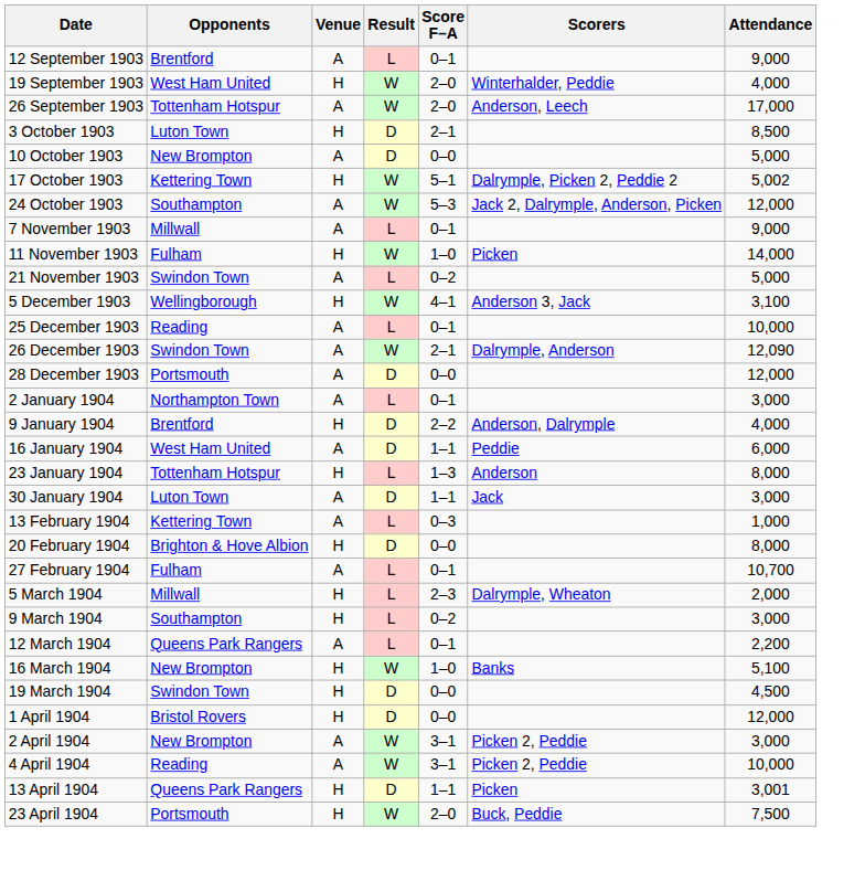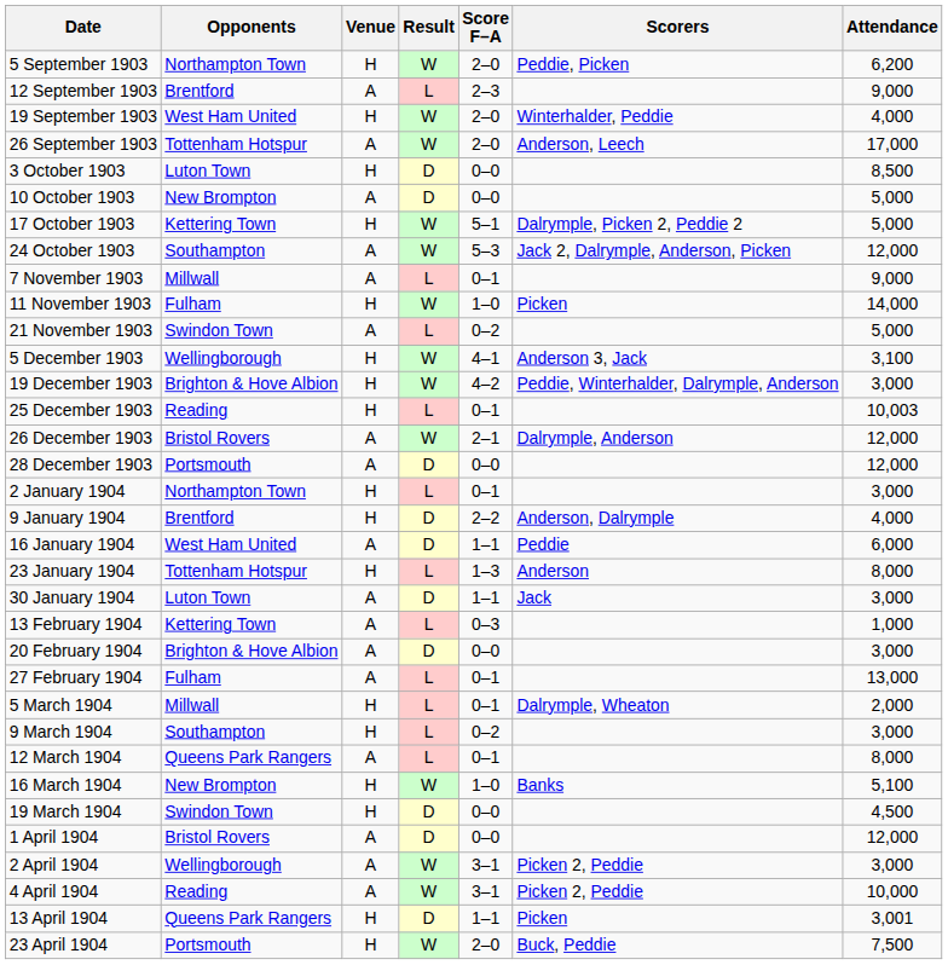 <table class="wikitable plainrowheaders" style="text-align:center">
 <tr>
 <th scope="col">Date</th>
 <th scope="col">Opponents</th>
 <th scope="col">Venue</th>
 <th scope="col">Result</th>
 <th scope="col">Score<br>F–A</th>
 <th scope="col">Scorers</th>
 <th scope="col">Attendance</th>
 </tr>
 <tr>
+<td align="left">5 September 1903</td>
+<td align="left"><a href='#'>Northampton Town</a></td>
+<td>H</td>
+<td style="background-color:#CCFFCC">W</td>
+<td>2–0</td>
+<td align="left"><a href='#'>Peddie</a>, <a href='#'>Picken</a></td>
+<td>6,200</td>
+</tr>
+<tr>
 <td align="left">12 September 1903</td>
 <td align="left"><a href='#'>Brentford</a></td>
 <td>A</td>
 <td style="background-color:#FFCCCC">L</td>
-<td>0–1</td>
+<td>2–3</td>
 <td align="left"></td>
 <td>9,000</td>
 </tr>
 <tr>
 <td align="left">19 September 1903</td>
 <td align="left"><a href='#'>West Ham United</a></td>
 <td>H</td>
 <td style="background-color:#CCFFCC">W</td>
 <td>2–0</td>
 <td align="left"><a href='#'>Winterhalder</a>, <a href='#'>Peddie</a></td>
 <td>4,000</td>
 </tr>
 <tr>
 <td align="left">26 September 1903</td>
 <td align="left"><a href='#'>Tottenham Hotspur</a></td>
 <td>A</td>
 <td style="background-color:#CCFFCC">W</td>
 <td>2–0</td>
 <td align="left"><a href='#'>Anderson</a>, <a href='#'>Leech</a></td>
 <td>17,000</td>
 </tr>
 <tr>
 <td align="left">3 October 1903</td>
 <td align="left"><a href='#'>Luton Town</a></td>
 <td>H</td>
 <td style="background-color:#FFFFCC">D</td>
-<td>2–1</td>
+<td>0–0</td>
 <td align="left"></td>
 <td>8,500</td>
 </tr>
 <tr>
 <td align="left">10 October 1903</td>
 <td align="left"><a href='#'>New Brompton</a></td>
 <td>A</td>
 <td style="background-color:#FFFFCC">D</td>
 <td>0–0</td>
 <td align="left"></td>
 <td>5,000</td>
 </tr>
 <tr>
 <td align="left">17 October 1903</td>
 <td align="left"><a href='#'>Kettering Town</a></td>
 <td>H</td>
 <td style="background-color:#CCFFCC">W</td>
 <td>5–1</td>
 <td align="left"><a href='#'>Dalrymple</a>, <a href='#'>Picken</a> 2, <a href='#'>Peddie</a> 2</td>
-<td>5,002</td>
+<td>5,000</td>
 </tr>
 <tr>
 <td align="left">24 October 1903</td>
 <td align="left"><a href='#'>Southampton</a></td>
 <td>A</td>
 <td style="background-color:#CCFFCC">W</td>
 <td>5–3</td>
 <td align="left"><a href='#'>Jack</a> 2, <a href='#'>Dalrymple</a>, <a href='#'>Anderson</a>, <a href='#'>Picken</a></td>
 <td>12,000</td>
 </tr>
 <tr>
 <td align="left">7 November 1903</td>
 <td align="left"><a href='#'>Millwall</a></td>
 <td>A</td>
 <td style="background-color:#FFCCCC">L</td>
 <td>0–1</td>
 <td align="left"></td>
 <td>9,000</td>
 </tr>
 <tr>
 <td align="left">11 November 1903</td>
 <td align="left"><a href='#'>Fulham</a></td>
 <td>H</td>
 <td style="background-color:#CCFFCC">W</td>
 <td>1–0</td>
 <td align="left"><a href='#'>Picken</a></td>
 <td>14,000</td>
 </tr>
 <tr>
 <td align="left">21 November 1903</td>
 <td align="left"><a href='#'>Swindon Town</a></td>
 <td>A</td>
 <td style="background-color:#FFCCCC">L</td>
 <td>0–2</td>
 <td align="left"></td>
 <td>5,000</td>
 </tr>
 <tr>
 <td align="left">5 December 1903</td>
 <td align="left"><a href='#'>Wellingborough</a></td>
 <td>H</td>
 <td style="background-color:#CCFFCC">W</td>
 <td>4–1</td>
 <td align="left"><a href='#'>Anderson</a> 3, <a href='#'>Jack</a></td>
 <td>3,100</td>
 </tr>
 <tr>
+<td align="left">19 December 1903</td>
+<td align="left"><a href='#'>Brighton & Hove Albion</a></td>
+<td>H</td>
+<td style="background-color:#CCFFCC">W</td>
+<td>4–2</td>
+<td align="left"><a href='#'>Peddie</a>, <a href='#'>Winterhalder</a>, <a href='#'>Dalrymple</a>, <a href='#'>Anderson</a></td>
+<td>3,000</td>
+</tr>
+<tr>
 <td align="left">25 December 1903</td>
 <td align="left"><a href='#'>Reading</a></td>
-<td>A</td>
+<td>H</td>
 <td style="background-color:#FFCCCC">L</td>
 <td>0–1</td>
 <td align="left"></td>
-<td>10,000</td>
+<td>10,003</td>
 </tr>
 <tr>
 <td align="left">26 December 1903</td>
-<td align="left"><a href='#'>Swindon Town</a></td>
+<td align="left"><a href='#'>Bristol Rovers</a></td>
 <td>A</td>
 <td style="background-color:#CCFFCC">W</td>
 <td>2–1</td>
 <td align="left"><a href='#'>Dalrymple</a>, <a href='#'>Anderson</a></td>
-<td>12,090</td>
+<td>12,000</td>
 </tr>
 <tr>
 <td align="left">28 December 1903</td>
 <td align="left"><a href='#'>Portsmouth</a></td>
 <td>A</td>
 <td style="background-color:#FFFFCC">D</td>
 <td>0–0</td>
 <td align="left"></td>
 <td>12,000</td>
 </tr>
 <tr>
 <td align="left">2 January 1904</td>
 <td align="left"><a href='#'>Northampton Town</a></td>
-<td>A</td>
+<td>H</td>
 <td style="background-color:#FFCCCC">L</td>
 <td>0–1</td>
 <td align="left"></td>
 <td>3,000</td>
 </tr>
 <tr>
 <td align="left">9 January 1904</td>
 <td align="left"><a href='#'>Brentford</a></td>
 <td>H</td>
 <td style="background-color:#FFFFCC">D</td>
 <td>2–2</td>
 <td align="left"><a href='#'>Anderson</a>, <a href='#'>Dalrymple</a></td>
 <td>4,000</td>
 </tr>
 <tr>
 <td align="left">16 January 1904</td>
 <td align="left"><a href='#'>West Ham United</a></td>
 <td>A</td>
 <td style="background-color:#FFFFCC">D</td>
 <td>1–1</td>
 <td align="left"><a href='#'>Peddie</a></td>
 <td>6,000</td>
 </tr>
 <tr>
 <td align="left">23 January 1904</td>
 <td align="left"><a href='#'>Tottenham Hotspur</a></td>
 <td>H</td>
 <td style="background-color:#FFCCCC">L</td>
 <td>1–3</td>
 <td align="left"><a href='#'>Anderson</a></td>
 <td>8,000</td>
 </tr>
 <tr>
 <td align="left">30 January 1904</td>
 <td align="left"><a href='#'>Luton Town</a></td>
 <td>A</td>
 <td style="background-color:#FFFFCC">D</td>
 <td>1–1</td>
 <td align="left"><a href='#'>Jack</a></td>
 <td>3,000</td>
 </tr>
 <tr>
 <td align="left">13 February 1904</td>
 <td align="left"><a href='#'>Kettering Town</a></td>
 <td>A</td>
 <td style="background-color:#FFCCCC">L</td>
 <td>0–3</td>
 <td align="left"></td>
 <td>1,000</td>
 </tr>
 <tr>
 <td align="left">20 February 1904</td>
 <td align="left"><a href='#'>Brighton & Hove Albion</a></td>
-<td>H</td>
+<td>A</td>
 <td style="background-color:#FFFFCC">D</td>
 <td>0–0</td>
 <td align="left"></td>
-<td>8,000</td>
+<td>3,000</td>
 </tr>
 <tr>
 <td align="left">27 February 1904</td>
 <td align="left"><a href='#'>Fulham</a></td>
 <td>A</td>
 <td style="background-color:#FFCCCC">L</td>
 <td>0–1</td>
 <td align="left"></td>
-<td>10,700</td>
+<td>13,000</td>
 </tr>
 <tr>
 <td align="left">5 March 1904</td>
 <td align="left"><a href='#'>Millwall</a></td>
 <td>H</td>
 <td style="background-color:#FFCCCC">L</td>
-<td>2–3</td>
+<td>0–1</td>
 <td align="left"><a href='#'>Dalrymple</a>, <a href='#'>Wheaton</a></td>
 <td>2,000</td>
 </tr>
 <tr>
 <td align="left">9 March 1904</td>
 <td align="left"><a href='#'>Southampton</a></td>
 <td>H</td>
 <td style="background-color:#FFCCCC">L</td>
 <td>0–2</td>
 <td align="left"></td>
 <td>3,000</td>
 </tr>
 <tr>
 <td align="left">12 March 1904</td>
 <td align="left"><a href='#'>Queens Park Rangers</a></td>
 <td>A</td>
 <td style="background-color:#FFCCCC">L</td>
 <td>0–1</td>
 <td align="left"></td>
-<td>2,200</td>
+<td>8,000</td>
 </tr>
 <tr>
 <td align="left">16 March 1904</td>
 <td align="left"><a href='#'>New Brompton</a></td>
 <td>H</td>
 <td style="background-color:#CCFFCC">W</td>
 <td>1–0</td>
 <td align="left"><a href='#'>Banks</a></td>
 <td>5,100</td>
 </tr>
 <tr>
 <td align="left">19 March 1904</td>
 <td align="left"><a href='#'>Swindon Town</a></td>
 <td>H</td>
 <td style="background-color:#FFFFCC">D</td>
 <td>0–0</td>
 <td align="left"></td>
 <td>4,500</td>
 </tr>
 <tr>
 <td align="left">1 April 1904</td>
 <td align="left"><a href='#'>Bristol Rovers</a></td>
-<td>H</td>
+<td>A</td>
 <td style="background-color:#FFFFCC">D</td>
 <td>0–0</td>
 <td align="left"></td>
 <td>12,000</td>
 </tr>
 <tr>
 <td align="left">2 April 1904</td>
-<td align="left"><a href='#'>New Brompton</a></td>
+<td align="left"><a href='#'>Wellingborough</a></td>
 <td>A</td>
 <td style="background-color:#CCFFCC">W</td>
 <td>3–1</td>
 <td align="left"><a href='#'>Picken</a> 2, <a href='#'>Peddie</a></td>
 <td>3,000</td>
 </tr>
 <tr>
 <td align="left">4 April 1904</td>
 <td align="left"><a href='#'>Reading</a></td>
 <td>A</td>
 <td style="background-color:#CCFFCC">W</td>
 <td>3–1</td>
 <td align="left"><a href='#'>Picken</a> 2, <a href='#'>Peddie</a></td>
 <td>10,000</td>
 </tr>
 <tr>
 <td align="left">13 April 1904</td>
 <td align="left"><a href='#'>Queens Park Rangers</a></td>
 <td>H</td>
 <td style="background-color:#FFFFCC">D</td>
 <td>1–1</td>
 <td align="left"><a href='#'>Picken</a></td>
 <td>3,001</td>
 </tr>
 <tr>
 <td align="left">23 April 1904</td>
 <td align="left"><a href='#'>Portsmouth</a></td>
 <td>H</td>
 <td style="background-color:#CCFFCC">W</td>
 <td>2–0</td>
 <td align="left"><a href='#'>Buck</a>, <a href='#'>Peddie</a></td>
 <td>7,500</td>
 </tr>
 </table>
